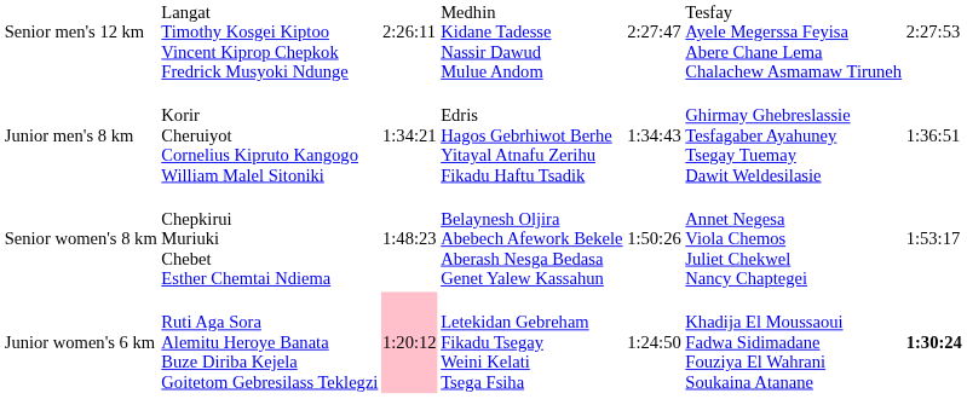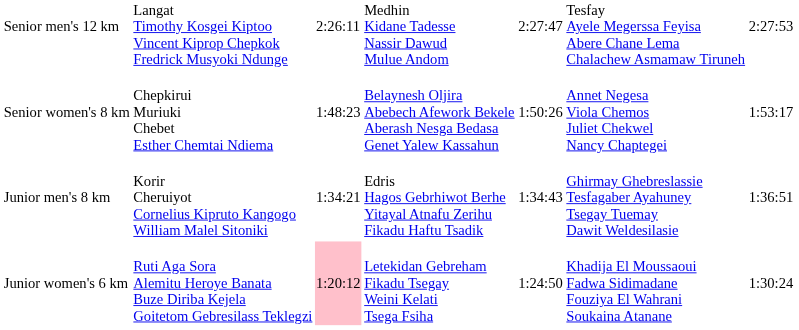 <table>
 <tr>
 <td>Senior men's 12 km</td>
 <td><br>Langat<br><a href='#'>Timothy Kosgei Kiptoo</a><br><a href='#'>Vincent Kiprop Chepkok</a><br><a href='#'>Fredrick Musyoki Ndunge</a></td>
 <td>2:26:11</td>
 <td><br>Medhin<br><a href='#'>Kidane Tadesse</a><br><a href='#'>Nassir Dawud</a><br><a href='#'>Mulue Andom</a></td>
 <td>2:27:47</td>
 <td><br>Tesfay<br><a href='#'>Ayele Megerssa Feyisa</a><br><a href='#'>Abere Chane Lema</a><br><a href='#'>Chalachew Asmamaw Tiruneh</a></td>
 <td>2:27:53</td>
 </tr>
 <tr>
+<td>Senior women's 8 km</td>
+<td><br>Chepkirui<br>Muriuki<br>Chebet<br><a href='#'>Esther Chemtai Ndiema</a></td>
+<td>1:48:23</td>
+<td><br><a href='#'>Belaynesh Oljira</a><br><a href='#'>Abebech Afework Bekele</a><br><a href='#'>Aberash Nesga Bedasa</a><br><a href='#'>Genet Yalew Kassahun</a></td>
+<td>1:50:26</td>
+<td><br><a href='#'>Annet Negesa</a><br><a href='#'>Viola Chemos</a><br><a href='#'>Juliet Chekwel</a><br><a href='#'>Nancy Chaptegei</a></td>
+<td>1:53:17</td>
+</tr>
+<tr>
 <td>Junior men's 8 km</td>
 <td><br>Korir<br>Cheruiyot<br><a href='#'>Cornelius Kipruto Kangogo</a><br><a href='#'>William Malel Sitoniki</a></td>
 <td>1:34:21</td>
 <td><br>Edris<br><a href='#'>Hagos Gebrhiwot Berhe</a><br><a href='#'>Yitayal Atnafu Zerihu</a><br><a href='#'>Fikadu Haftu Tsadik</a></td>
 <td>1:34:43</td>
 <td><br><a href='#'>Ghirmay Ghebreslassie</a><br><a href='#'>Tesfagaber Ayahuney</a><br><a href='#'>Tsegay Tuemay</a><br><a href='#'>Dawit Weldesilasie</a></td>
 <td>1:36:51</td>
 </tr>
 <tr>
-<td>Senior women's 8 km</td>
-<td><br>Chepkirui<br>Muriuki<br>Chebet<br><a href='#'>Esther Chemtai Ndiema</a></td>
-<td>1:48:23</td>
-<td><br><a href='#'>Belaynesh Oljira</a><br><a href='#'>Abebech Afework Bekele</a><br><a href='#'>Aberash Nesga Bedasa</a><br><a href='#'>Genet Yalew Kassahun</a></td>
-<td>1:50:26</td>
-<td><br><a href='#'>Annet Negesa</a><br><a href='#'>Viola Chemos</a><br><a href='#'>Juliet Chekwel</a><br><a href='#'>Nancy Chaptegei</a></td>
-<td>1:53:17</td>
-</tr>
-<tr>
 <td>Junior women's 6 km</td>
 <td><br><a href='#'>Ruti Aga Sora</a><br><a href='#'>Alemitu Heroye Banata</a><br><a href='#'>Buze Diriba Kejela</a><br><a href='#'>Goitetom Gebresilass Teklegzi</a></td>
 <td style="background: pink;">1:20:12</td>
 <td><br><a href='#'>Letekidan Gebreham</a><br><a href='#'>Fikadu Tsegay</a><br><a href='#'>Weini Kelati</a><br><a href='#'>Tsega Fsiha</a></td>
 <td>1:24:50</td>
 <td><br><a href='#'>Khadija El Moussaoui</a><br><a href='#'>Fadwa Sidimadane</a><br><a href='#'>Fouziya El Wahrani</a><br><a href='#'>Soukaina Atanane</a></td>
-<td><strong>1:30:24</strong></td>
+<td>1:30:24</td>
 </tr>
 </table>
